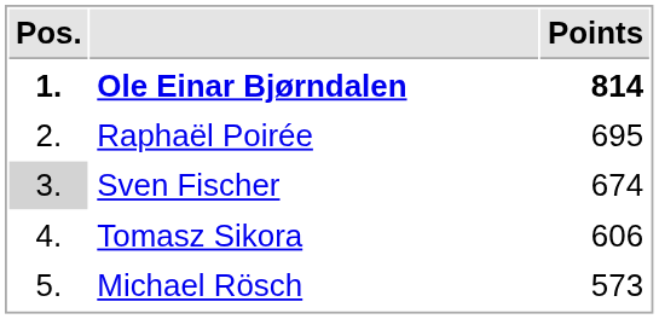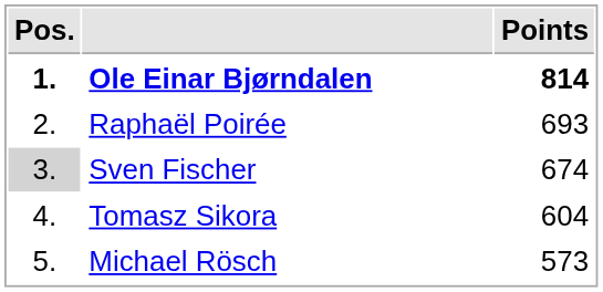 <table cellspacing="1" cellpadding="3" style="border:1px solid #AAAAAA;font-size:90%">
 <tr bgcolor="#E4E4E4">
 <th style="border-bottom:1px solid #AAAAAA" width=10>Pos.</th>
 <th style="border-bottom:1px solid #AAAAAA" width=200></th>
 <th style="border-bottom:1px solid #AAAAAA" width=20>Points</th>
 </tr>
 <tr>
 <td align="center"><strong>1.</strong></td>
 <td> <strong><a href='#'>Ole Einar Bjørndalen</a></strong></td>
 <td align="right"><strong>814</strong></td>
 </tr>
 <tr>
 <td align="center">2.</td>
 <td> <a href='#'>Raphaël Poirée</a></td>
-<td align="right">695</td>
+<td align="right">693</td>
 </tr>
 <tr>
 <td align="center" style="background: lightgrey;">3.</td>
 <td> <a href='#'>Sven Fischer</a></td>
 <td align="right">674</td>
 </tr>
 <tr>
 <td align="center">4.</td>
 <td> <a href='#'>Tomasz Sikora</a></td>
-<td align="right">606</td>
+<td align="right">604</td>
 </tr>
 <tr>
 <td align="center">5.</td>
 <td> <a href='#'>Michael Rösch</a></td>
 <td align="right">573</td>
 </tr>
 </table>
